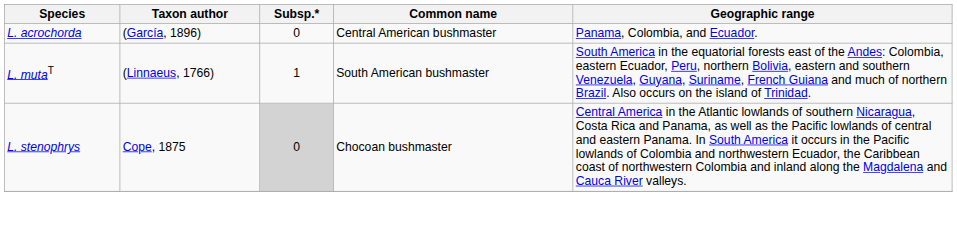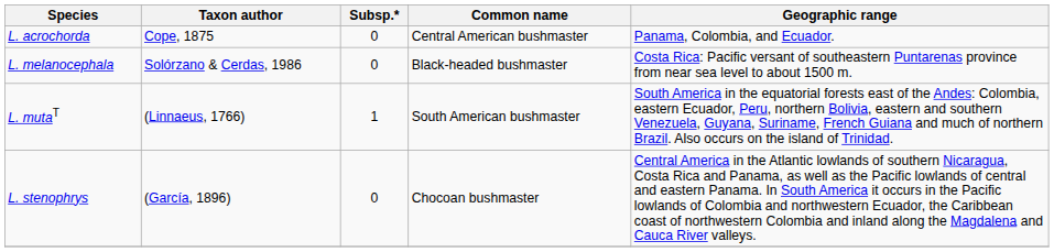 <table class="wikitable">
 <tr>
 <th>Species</th>
 <th>Taxon author</th>
 <th>Subsp.*</th>
 <th>Common name</th>
 <th>Geographic range</th>
 </tr>
 <tr>
 <td><em><a href='#'>L. acrochorda</a></em></td>
-<td>(<a href='#'>García</a>, 1896)</td>
+<td><a href='#'>Cope</a>, 1875</td>
 <td align="center">0</td>
 <td>Central American bushmaster</td>
 <td style="width:40%"><a href='#'>Panama</a>, Colombia, and <a href='#'>Ecuador</a>.</td>
+</tr>
+<tr>
+<td><em><a href='#'>L. melanocephala</a></em></td>
+<td><a href='#'>Solórzano</a> & <a href='#'>Cerdas</a>, 1986</td>
+<td align="center">0</td>
+<td>Black-headed bushmaster</td>
+<td style="width:40%"><a href='#'>Costa Rica</a>: Pacific versant of southeastern <a href='#'>Puntarenas</a> province from near sea level to about 1500 m.</td>
 </tr>
 <tr>
 <td><em><a href='#'>L. muta</a></em><span><sup>T</sup></span></td>
 <td>(<a href='#'>Linnaeus</a>, 1766)</td>
 <td align="center">1</td>
 <td>South American bushmaster</td>
 <td><a href='#'>South America</a> in the equatorial forests east of the <a href='#'>Andes</a>: Colombia, eastern Ecuador, <a href='#'>Peru</a>, northern <a href='#'>Bolivia</a>, eastern and southern <a href='#'>Venezuela</a>, <a href='#'>Guyana</a>, <a href='#'>Suriname</a>, <a href='#'>French Guiana</a> and much of northern <a href='#'>Brazil</a>. Also occurs on the island of <a href='#'>Trinidad</a>.</td>
 </tr>
 <tr>
 <td><em><a href='#'>L. stenophrys</a></em></td>
-<td><a href='#'>Cope</a>, 1875</td>
-<td align="center" style="background: lightgrey;">0</td>
+<td>(<a href='#'>García</a>, 1896)</td>
+<td align="center">0</td>
 <td>Chocoan bushmaster</td>
 <td><a href='#'>Central America</a> in the Atlantic lowlands of southern <a href='#'>Nicaragua</a>, Costa Rica and Panama, as well as the Pacific lowlands of central and eastern Panama. In <a href='#'>South America</a> it occurs in the Pacific lowlands of Colombia and northwestern Ecuador, the Caribbean coast of northwestern Colombia and inland along the <a href='#'>Magdalena</a> and <a href='#'>Cauca River</a> valleys.</td>
 </tr>
 <tr>
 </tr>
 </table>
